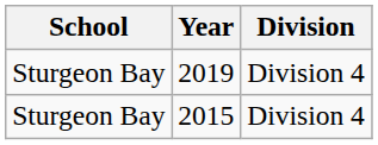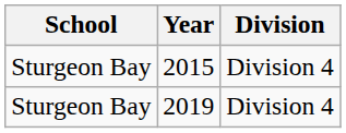 <table class="wikitable">
 <tr>
 <th>School</th>
 <th>Year</th>
 <th>Division</th>
 </tr>
 <tr>
 <td>Sturgeon Bay</td>
-<td>2019</td>
+<td>2015</td>
 <td>Division 4</td>
 </tr>
 <tr>
 <td>Sturgeon Bay</td>
-<td>2015</td>
+<td>2019</td>
 <td>Division 4</td>
 </tr>
 </table>
